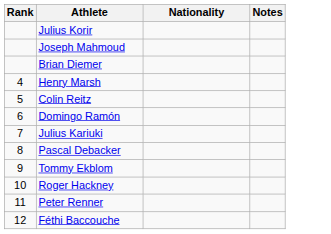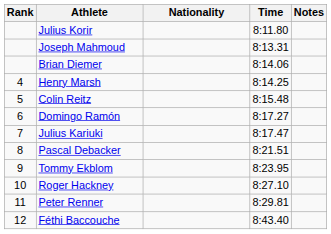 <table class="wikitable sortable" style="text-align:center">
 <tr>
 <th width=30>Rank</th>
 <th width=150>Athlete</th>
 <th width=150>Nationality</th>
+<th width=30>Time</th>
 <th width=30>Notes</th>
 </tr>
 <tr>
 <td></td>
 <td align=left><a href='#'>Julius Korir</a></td>
 <td align=left></td>
+<td>8:11.80</td>
 <td></td>
 </tr>
 <tr>
 <td></td>
 <td align=left><a href='#'>Joseph Mahmoud</a></td>
 <td align="left"></td>
+<td>8:13.31</td>
 <td></td>
 </tr>
 <tr>
 <td></td>
 <td align=left><a href='#'>Brian Diemer</a></td>
 <td align="left"></td>
+<td>8:14.06</td>
 <td></td>
 </tr>
 <tr>
 <td>4</td>
 <td align=left><a href='#'>Henry Marsh</a></td>
 <td align="left"></td>
+<td>8:14.25</td>
 <td></td>
 </tr>
 <tr>
 <td>5</td>
 <td align=left><a href='#'>Colin Reitz</a></td>
 <td align="left"></td>
+<td>8:15.48</td>
 <td></td>
 </tr>
 <tr>
 <td>6</td>
 <td align=left><a href='#'>Domingo Ramón</a></td>
 <td align="left"></td>
+<td>8:17.27</td>
 <td></td>
 </tr>
 <tr>
 <td>7</td>
 <td align=left><a href='#'>Julius Kariuki</a></td>
 <td align="left"></td>
+<td>8:17.47</td>
 <td></td>
 </tr>
 <tr>
 <td>8</td>
 <td align=left><a href='#'>Pascal Debacker</a></td>
 <td align=left></td>
+<td>8:21.51</td>
 <td></td>
 </tr>
 <tr>
 <td>9</td>
 <td align=left><a href='#'>Tommy Ekblom</a></td>
 <td align="left"></td>
+<td>8:23.95</td>
 <td></td>
 </tr>
 <tr>
 <td>10</td>
 <td align=left><a href='#'>Roger Hackney</a></td>
 <td align="left"></td>
+<td>8:27.10</td>
 <td></td>
 </tr>
 <tr>
 <td>11</td>
 <td align=left><a href='#'>Peter Renner</a></td>
 <td align="left"></td>
+<td>8:29.81</td>
 <td></td>
 </tr>
 <tr>
 <td>12</td>
 <td align=left><a href='#'>Féthi Baccouche</a></td>
 <td align=left></td>
+<td>8:43.40</td>
 <td></td>
 </tr>
 </table>
